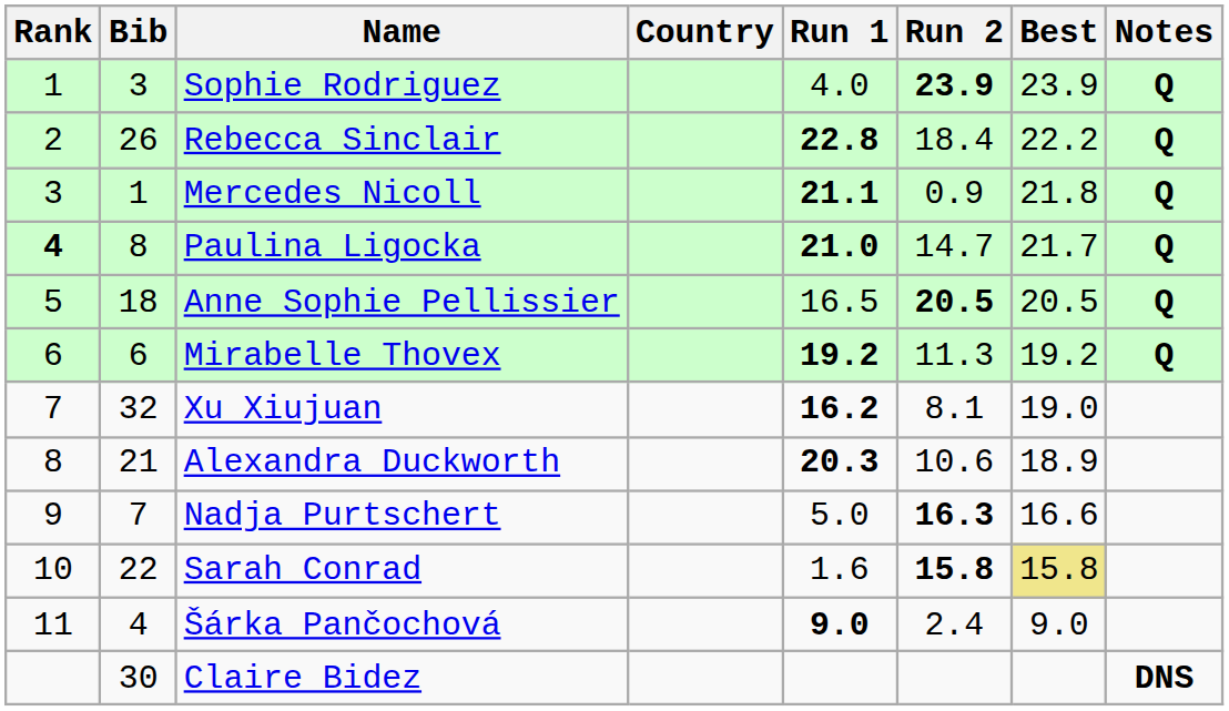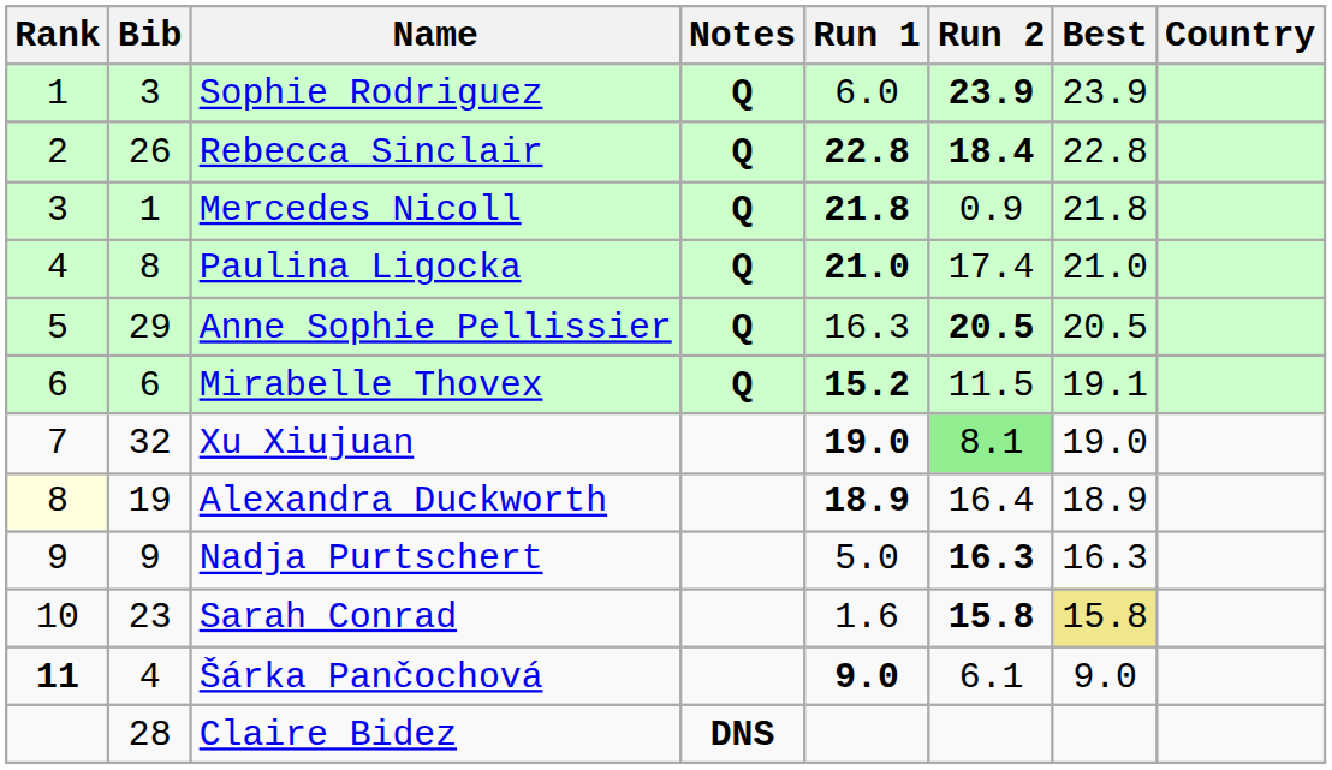 <table class="wikitable sortable" style="text-align:center">
 <tr>
 <th>Rank</th>
 <th>Bib</th>
 <th>Name</th>
-<th>Country</th>
+<th>Notes</th>
 <th>Run 1</th>
 <th>Run 2</th>
 <th>Best</th>
-<th>Notes</th>
+<th>Country</th>
 </tr>
 <tr bgcolor="#ccffcc">
 <td>1</td>
 <td>3</td>
 <td align=left><a href='#'>Sophie Rodriguez</a></td>
-<td align=left></td>
-<td>4.0</td>
+<td><strong>Q</strong></td>
+<td>6.0</td>
 <td><strong>23.9</strong></td>
 <td>23.9</td>
-<td><strong>Q</strong></td>
+<td align=left></td>
 </tr>
 <tr bgcolor="#ccffcc">
 <td>2</td>
 <td>26</td>
 <td align=left><a href='#'>Rebecca Sinclair</a></td>
+<td><strong>Q</strong></td>
+<td><strong>22.8</strong></td>
+<td><strong>18.4</strong></td>
+<td>22.8</td>
 <td align=left></td>
-<td><strong>22.8</strong></td>
-<td>18.4</td>
-<td>22.2</td>
-<td><strong>Q</strong></td>
 </tr>
 <tr bgcolor="#ccffcc">
 <td>3</td>
 <td>1</td>
 <td align=left><a href='#'>Mercedes Nicoll</a></td>
-<td align=left></td>
-<td><strong>21.1</strong></td>
+<td><strong>Q</strong></td>
+<td><strong>21.8</strong></td>
 <td>0.9</td>
 <td>21.8</td>
-<td><strong>Q</strong></td>
+<td align=left></td>
 </tr>
 <tr bgcolor="#ccffcc">
-<td><strong>4</strong></td>
+<td>4</td>
 <td>8</td>
 <td align=left><a href='#'>Paulina Ligocka</a></td>
+<td><strong>Q</strong></td>
+<td><strong>21.0</strong></td>
+<td>17.4</td>
+<td>21.0</td>
 <td align=left></td>
-<td><strong>21.0</strong></td>
-<td>14.7</td>
-<td>21.7</td>
-<td><strong>Q</strong></td>
 </tr>
 <tr bgcolor="#ccffcc">
 <td>5</td>
-<td>18</td>
+<td>29</td>
 <td align=left><a href='#'>Anne Sophie Pellissier</a></td>
-<td align=left></td>
-<td>16.5</td>
+<td><strong>Q</strong></td>
+<td>16.3</td>
 <td><strong>20.5</strong></td>
 <td>20.5</td>
-<td><strong>Q</strong></td>
+<td align=left></td>
 </tr>
 <tr bgcolor="#ccffcc">
 <td>6</td>
 <td>6</td>
 <td align=left><a href='#'>Mirabelle Thovex</a></td>
+<td><strong>Q</strong></td>
+<td><strong>15.2</strong></td>
+<td>11.5</td>
+<td>19.1</td>
 <td align=left></td>
-<td><strong>19.2</strong></td>
-<td>11.3</td>
-<td>19.2</td>
-<td><strong>Q</strong></td>
 </tr>
 <tr>
 <td>7</td>
 <td>32</td>
 <td align=left><a href='#'>Xu Xiujuan</a></td>
+<td></td>
+<td><strong>19.0</strong></td>
+<td style="background: lightgreen;">8.1</td>
+<td>19.0</td>
 <td align=left></td>
-<td><strong>16.2</strong></td>
-<td>8.1</td>
-<td>19.0</td>
-<td></td>
 </tr>
 <tr>
-<td>8</td>
-<td>21</td>
+<td style="background: lightyellow;">8</td>
+<td>19</td>
 <td align=left><a href='#'>Alexandra Duckworth</a></td>
+<td></td>
+<td><strong>18.9</strong></td>
+<td>16.4</td>
+<td>18.9</td>
 <td align=left></td>
-<td><strong>20.3</strong></td>
-<td>10.6</td>
-<td>18.9</td>
-<td></td>
 </tr>
 <tr>
 <td>9</td>
-<td>7</td>
+<td>9</td>
 <td align=left><a href='#'>Nadja Purtschert</a></td>
-<td align=left></td>
+<td></td>
 <td>5.0</td>
 <td><strong>16.3</strong></td>
-<td>16.6</td>
-<td></td>
+<td>16.3</td>
+<td align=left></td>
 </tr>
 <tr>
 <td>10</td>
-<td>22</td>
+<td>23</td>
 <td align=left><a href='#'>Sarah Conrad</a></td>
-<td align=left></td>
+<td></td>
 <td>1.6</td>
 <td><strong>15.8</strong></td>
 <td style="background: khaki;">15.8</td>
-<td></td>
+<td align=left></td>
 </tr>
 <tr>
-<td>11</td>
+<td><strong>11</strong></td>
 <td>4</td>
 <td align=left><a href='#'>Šárka Pančochová</a></td>
+<td></td>
+<td><strong>9.0</strong></td>
+<td>6.1</td>
+<td>9.0</td>
 <td align=left></td>
-<td><strong>9.0</strong></td>
-<td>2.4</td>
-<td>9.0</td>
-<td></td>
 </tr>
 <tr>
 <td></td>
-<td>30</td>
+<td>28</td>
 <td align=left><a href='#'>Claire Bidez</a></td>
-<td align=left></td>
+<td><strong>DNS</strong></td>
 <td></td>
 <td></td>
 <td></td>
-<td><strong>DNS</strong></td>
+<td align=left></td>
 </tr>
 </table>
